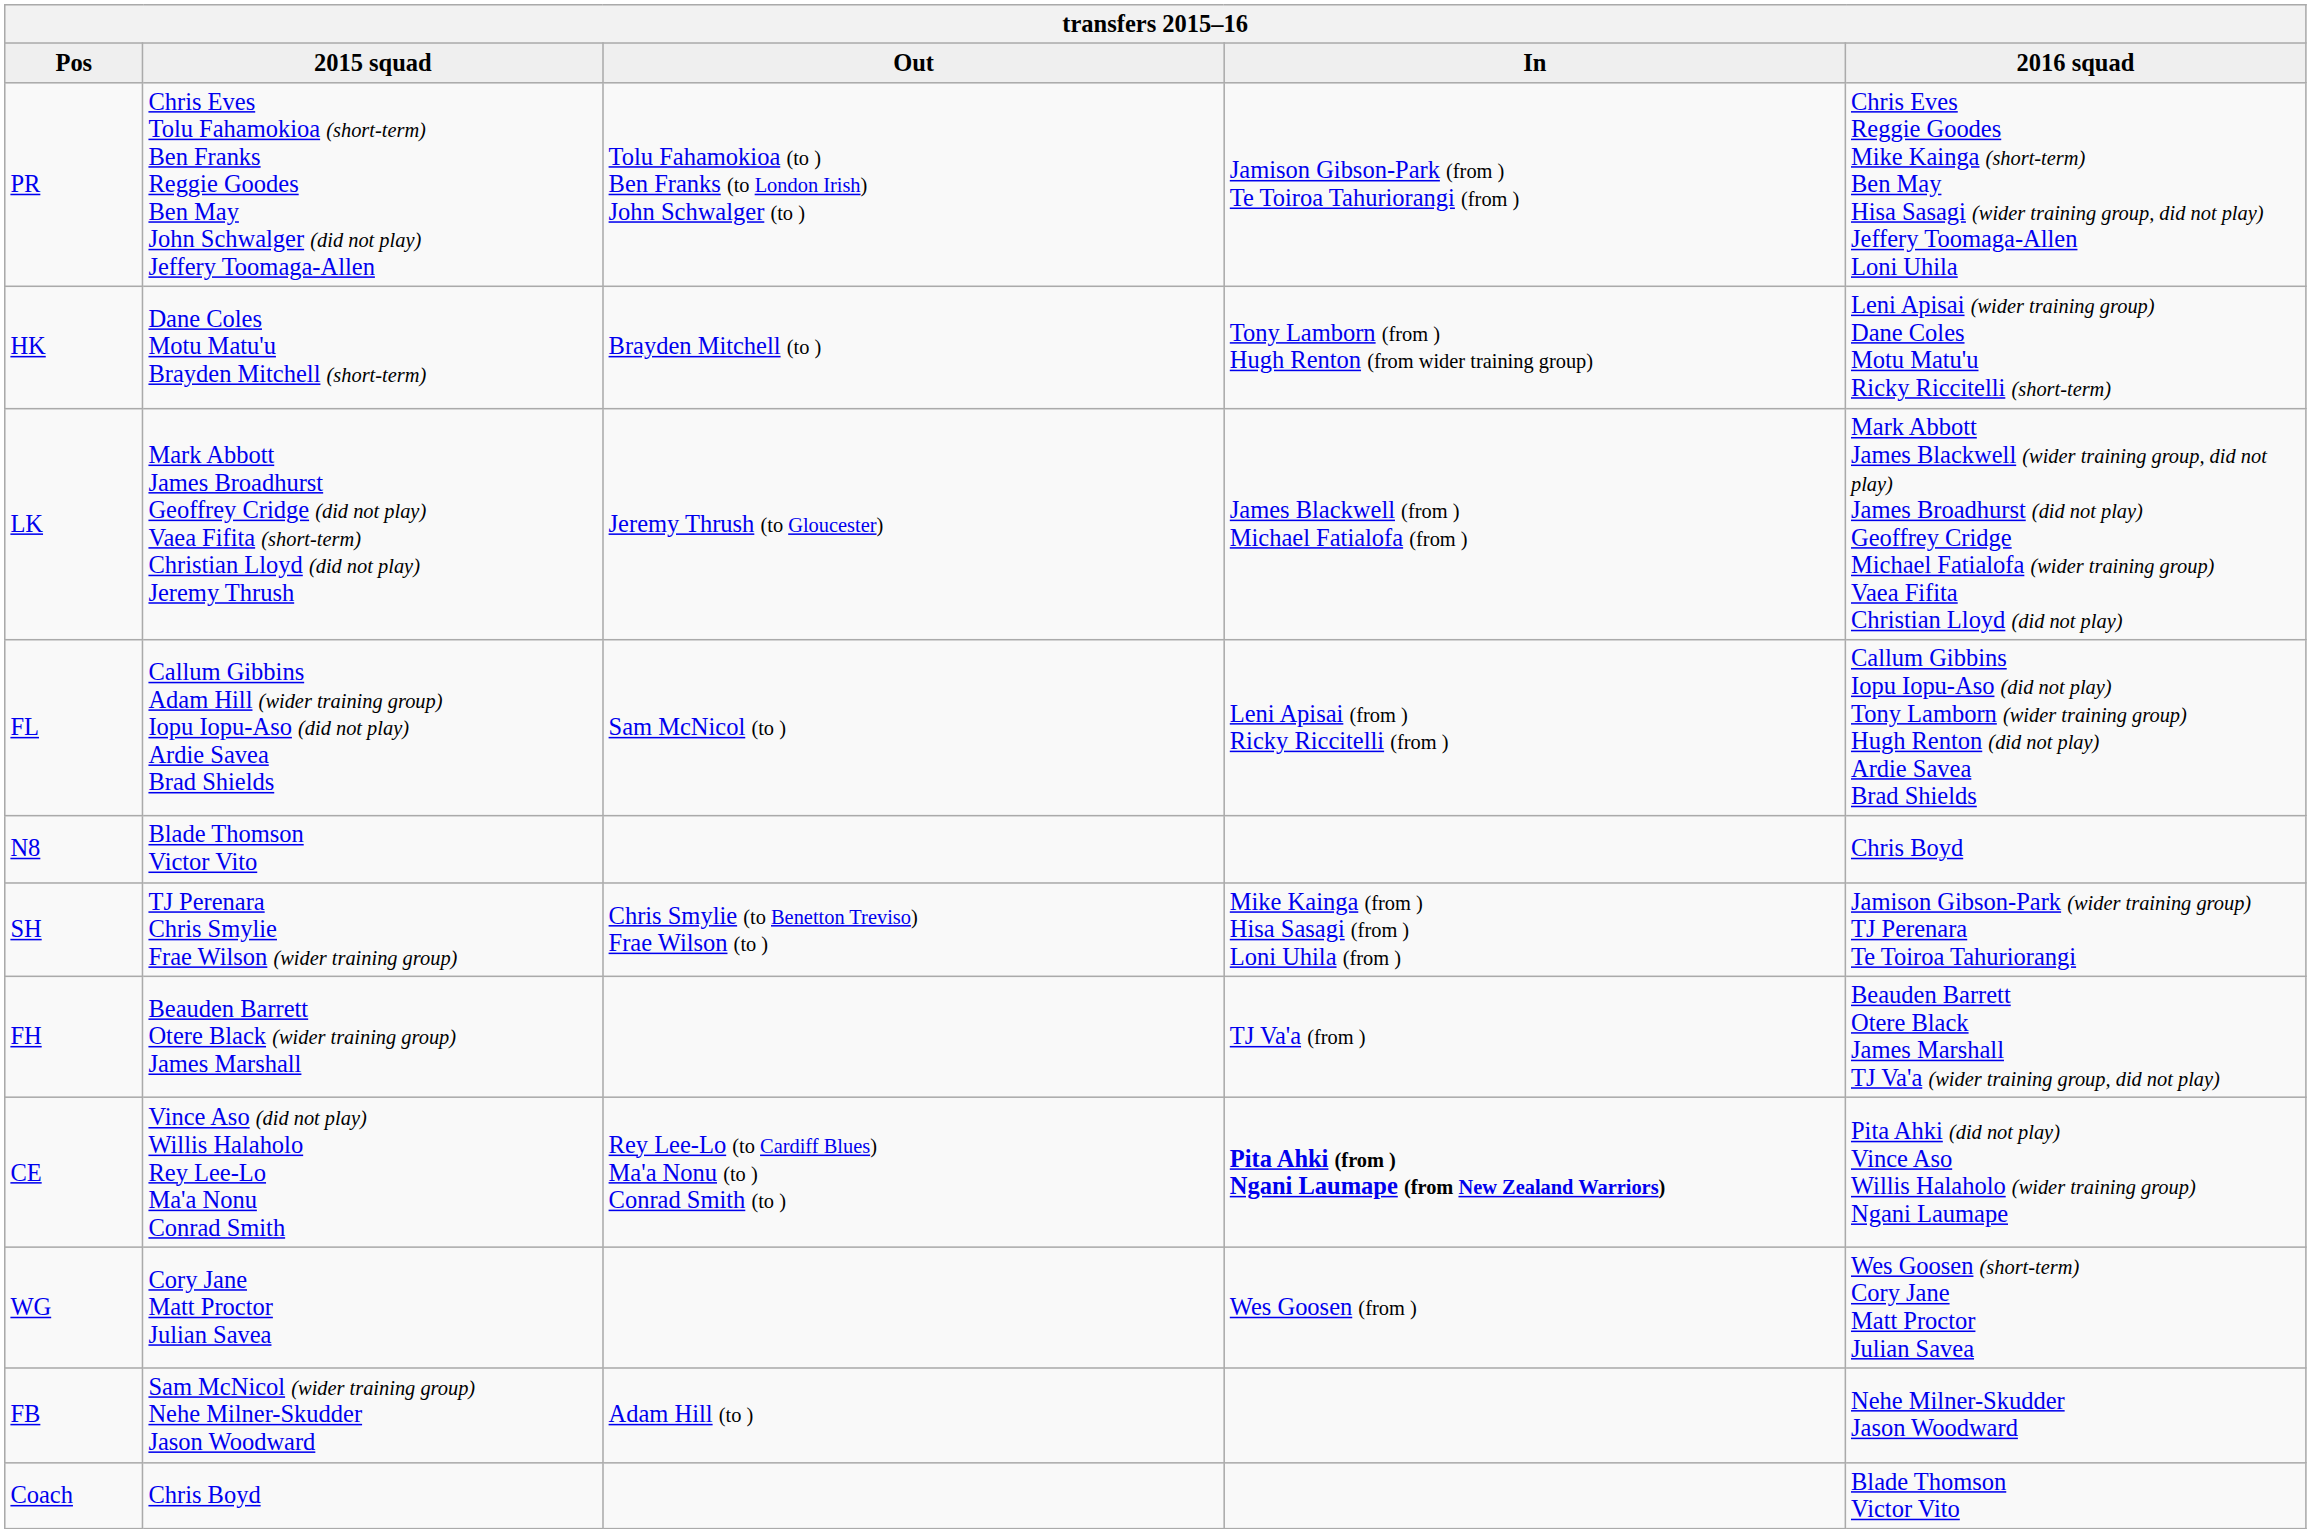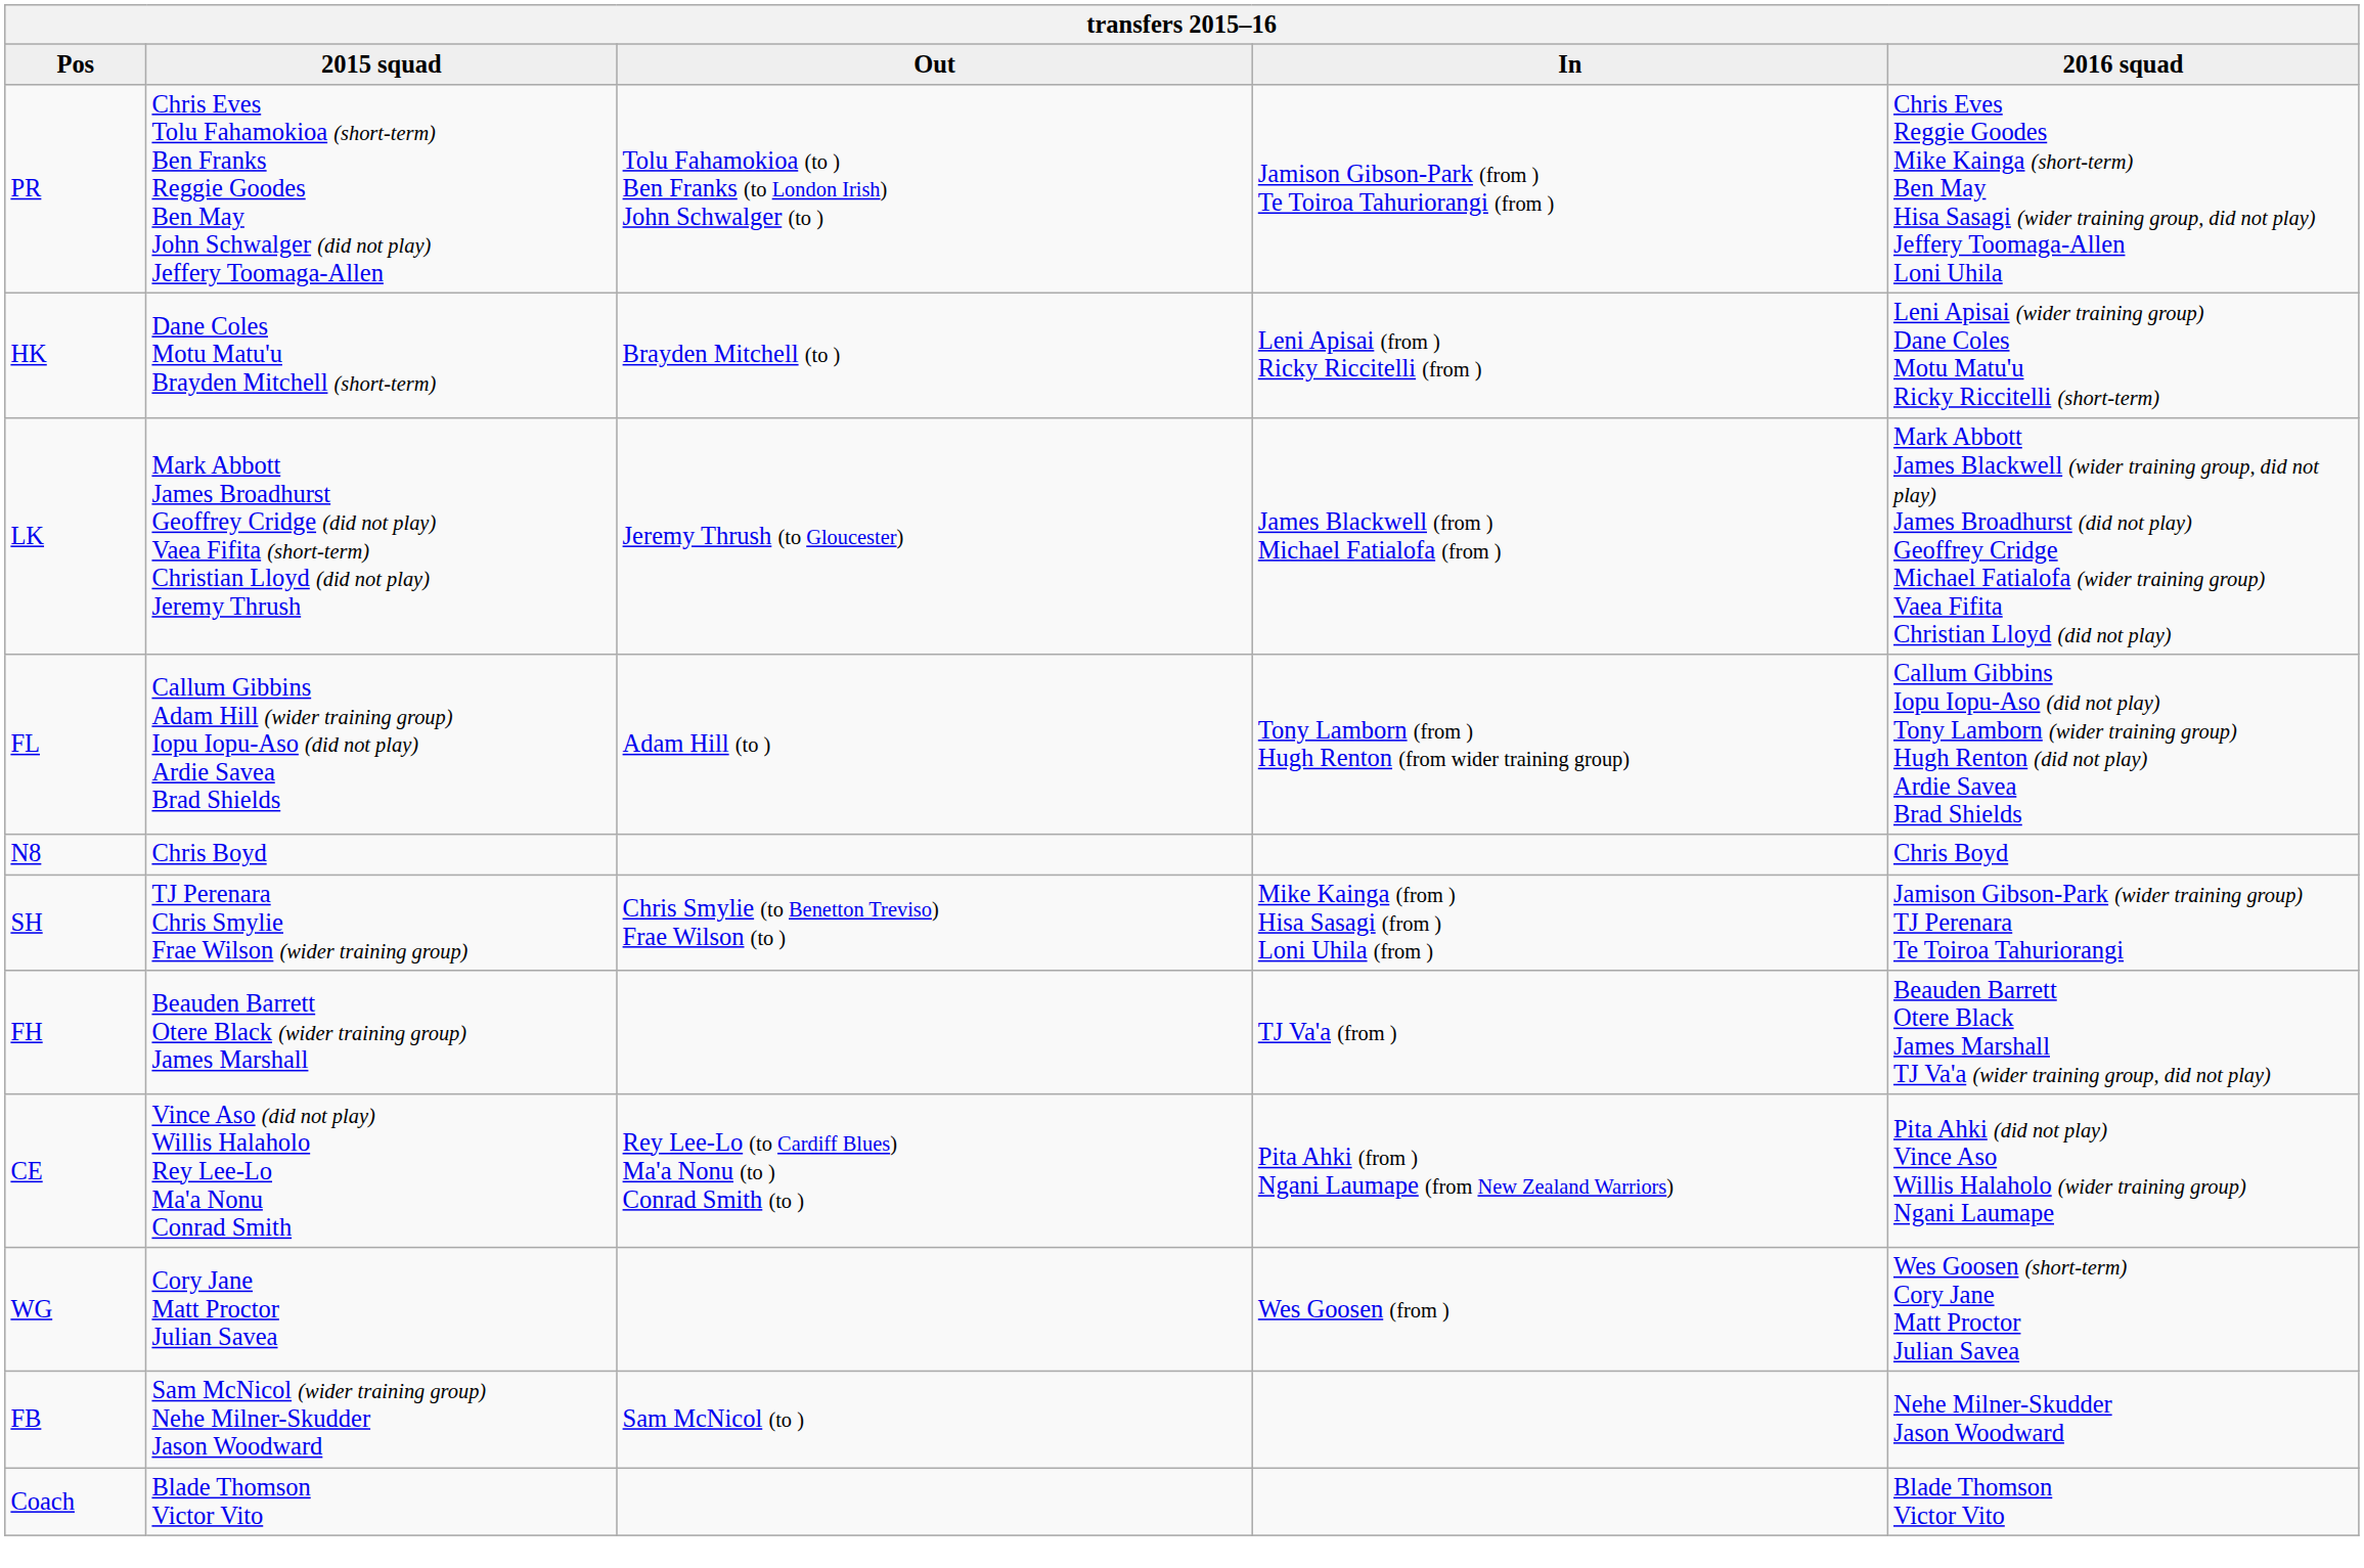 <table class="wikitable" style="text-align: left; width:95%">
 <tr>
 <th colspan="100%" style="text-align:center;"><strong> transfers 2015–16</strong></th>
 </tr>
 <tr>
 <th style="background:#efefef; width:6%;">Pos</th>
 <th style="background:#efefef; width:20%;">2015 squad</th>
 <th style="background:#efefef; width:27%;">Out</th>
 <th style="background:#efefef; width:27%;">In</th>
 <th style="background:#efefef; width:20%;">2016 squad</th>
 </tr>
 <tr>
 <td><a href='#'>PR</a></td>
 <td> <a href='#'>Chris Eves</a><br><a href='#'>Tolu Fahamokioa</a> <small><em>(short-term)</em></small><br><a href='#'>Ben Franks</a><br><a href='#'>Reggie Goodes</a><br><a href='#'>Ben May</a><br><a href='#'>John Schwalger</a> <small><em>(did not play)</em></small><br><a href='#'>Jeffery Toomaga-Allen</a></td>
 <td>  <a href='#'>Tolu Fahamokioa</a> <small>(to )</small><br> <a href='#'>Ben Franks</a> <small>(to  <a href='#'>London Irish</a>)</small><br> <a href='#'>John Schwalger</a> <small>(to )</small></td>
 <td>  <a href='#'>Jamison Gibson-Park</a> <small>(from )</small><br> <a href='#'>Te Toiroa Tahuriorangi</a> <small>(from )</small></td>
 <td> <a href='#'>Chris Eves</a><br><a href='#'>Reggie Goodes</a><br><a href='#'>Mike Kainga</a> <small><em>(short-term)</em></small><br><a href='#'>Ben May</a><br><a href='#'>Hisa Sasagi</a> <small><em>(wider training group, did not play)</em></small><br><a href='#'>Jeffery Toomaga-Allen</a><br><a href='#'>Loni Uhila</a></td>
 </tr>
 <tr>
 <td><a href='#'>HK</a></td>
 <td> <a href='#'>Dane Coles</a><br><a href='#'>Motu Matu'u</a><br><a href='#'>Brayden Mitchell</a> <small><em>(short-term)</em></small></td>
 <td>  <a href='#'>Brayden Mitchell</a> <small>(to )</small></td>
-<td>  <a href='#'>Tony Lamborn</a> <small>(from )</small><br> <a href='#'>Hugh Renton</a> <small>(from wider training group)</small></td>
+<td>  <a href='#'>Leni Apisai</a> <small>(from )</small><br> <a href='#'>Ricky Riccitelli</a> <small>(from )</small></td>
 <td> <a href='#'>Leni Apisai</a> <small><em>(wider training group)</em></small><br><a href='#'>Dane Coles</a><br><a href='#'>Motu Matu'u</a><br><a href='#'>Ricky Riccitelli</a> <small><em>(short-term)</em></small></td>
 </tr>
 <tr>
 <td><a href='#'>LK</a></td>
 <td> <a href='#'>Mark Abbott</a><br><a href='#'>James Broadhurst</a><br><a href='#'>Geoffrey Cridge</a> <small><em>(did not play)</em></small><br><a href='#'>Vaea Fifita</a> <small><em>(short-term)</em></small><br><a href='#'>Christian Lloyd</a> <small><em>(did not play)</em></small><br><a href='#'>Jeremy Thrush</a></td>
 <td>  <a href='#'>Jeremy Thrush</a> <small>(to  <a href='#'>Gloucester</a>)</small></td>
 <td>  <a href='#'>James Blackwell</a> <small>(from )</small><br> <a href='#'>Michael Fatialofa</a> <small>(from )</small></td>
 <td> <a href='#'>Mark Abbott</a><br><a href='#'>James Blackwell</a> <small><em>(wider training group, did not play)</em></small><br><a href='#'>James Broadhurst</a> <small><em>(did not play)</em></small><br><a href='#'>Geoffrey Cridge</a><br><a href='#'>Michael Fatialofa</a> <small><em>(wider training group)</em></small><br><a href='#'>Vaea Fifita</a><br><a href='#'>Christian Lloyd</a> <small><em>(did not play)</em></small></td>
 </tr>
 <tr>
 <td><a href='#'>FL</a></td>
 <td> <a href='#'>Callum Gibbins</a><br><a href='#'>Adam Hill</a> <small><em>(wider training group)</em></small><br><a href='#'>Iopu Iopu-Aso</a> <small><em>(did not play)</em></small><br><a href='#'>Ardie Savea</a><br><a href='#'>Brad Shields</a></td>
-<td>  <a href='#'>Sam McNicol</a> <small>(to )</small></td>
-<td>  <a href='#'>Leni Apisai</a> <small>(from )</small><br> <a href='#'>Ricky Riccitelli</a> <small>(from )</small></td>
+<td>  <a href='#'>Adam Hill</a> <small>(to )</small></td>
+<td>  <a href='#'>Tony Lamborn</a> <small>(from )</small><br> <a href='#'>Hugh Renton</a> <small>(from wider training group)</small></td>
 <td> <a href='#'>Callum Gibbins</a><br><a href='#'>Iopu Iopu-Aso</a> <small><em>(did not play)</em></small><br><a href='#'>Tony Lamborn</a> <small><em>(wider training group)</em></small><br><a href='#'>Hugh Renton</a> <small><em>(did not play)</em></small><br><a href='#'>Ardie Savea</a><br><a href='#'>Brad Shields</a></td>
 </tr>
 <tr>
 <td><a href='#'>N8</a></td>
-<td> <a href='#'>Blade Thomson</a><br><a href='#'>Victor Vito</a></td>
+<td> <a href='#'>Chris Boyd</a></td>
 <td></td>
 <td></td>
 <td> <a href='#'>Chris Boyd</a></td>
 </tr>
 <tr>
 <td><a href='#'>SH</a></td>
 <td> <a href='#'>TJ Perenara</a><br><a href='#'>Chris Smylie</a><br><a href='#'>Frae Wilson</a> <small><em>(wider training group)</em></small></td>
 <td>  <a href='#'>Chris Smylie</a> <small>(to  <a href='#'>Benetton Treviso</a>)</small><br> <a href='#'>Frae Wilson</a> <small>(to )</small></td>
 <td>  <a href='#'>Mike Kainga</a> <small>(from )</small><br> <a href='#'>Hisa Sasagi</a> <small>(from )</small><br> <a href='#'>Loni Uhila</a> <small>(from )</small></td>
 <td> <a href='#'>Jamison Gibson-Park</a> <small><em>(wider training group)</em></small><br><a href='#'>TJ Perenara</a><br><a href='#'>Te Toiroa Tahuriorangi</a></td>
 </tr>
 <tr>
 <td><a href='#'>FH</a></td>
 <td> <a href='#'>Beauden Barrett</a><br><a href='#'>Otere Black</a> <small><em>(wider training group)</em></small><br><a href='#'>James Marshall</a></td>
 <td></td>
 <td>  <a href='#'>TJ Va'a</a> <small>(from )</small></td>
 <td> <a href='#'>Beauden Barrett</a><br><a href='#'>Otere Black</a><br><a href='#'>James Marshall</a><br><a href='#'>TJ Va'a</a> <small><em>(wider training group, did not play)</em></small></td>
 </tr>
 <tr>
 <td><a href='#'>CE</a></td>
 <td> <a href='#'>Vince Aso</a> <small><em>(did not play)</em></small><br><a href='#'>Willis Halaholo</a><br><a href='#'>Rey Lee-Lo</a><br><a href='#'>Ma'a Nonu</a><br><a href='#'>Conrad Smith</a></td>
 <td>  <a href='#'>Rey Lee-Lo</a> <small>(to  <a href='#'>Cardiff Blues</a>)</small><br> <a href='#'>Ma'a Nonu</a> <small>(to )</small><br> <a href='#'>Conrad Smith</a> <small>(to )</small></td>
-<td><strong>  <a href='#'>Pita Ahki</a> <small>(from )</small><br> <a href='#'>Ngani Laumape</a> <small>(from <a href='#'>New Zealand Warriors</a>)</small></strong></td>
+<td>  <a href='#'>Pita Ahki</a> <small>(from )</small><br> <a href='#'>Ngani Laumape</a> <small>(from <a href='#'>New Zealand Warriors</a>)</small></td>
 <td> <a href='#'>Pita Ahki</a> <small><em>(did not play)</em></small><br><a href='#'>Vince Aso</a><br><a href='#'>Willis Halaholo</a> <small><em>(wider training group)</em></small><br><a href='#'>Ngani Laumape</a></td>
 </tr>
 <tr>
 <td><a href='#'>WG</a></td>
 <td> <a href='#'>Cory Jane</a><br><a href='#'>Matt Proctor</a><br><a href='#'>Julian Savea</a></td>
 <td></td>
 <td>  <a href='#'>Wes Goosen</a> <small>(from )</small></td>
 <td> <a href='#'>Wes Goosen</a> <small><em>(short-term)</em></small><br><a href='#'>Cory Jane</a><br><a href='#'>Matt Proctor</a><br><a href='#'>Julian Savea</a></td>
 </tr>
 <tr>
 <td><a href='#'>FB</a></td>
 <td> <a href='#'>Sam McNicol</a> <small><em>(wider training group)</em></small><br><a href='#'>Nehe Milner-Skudder</a><br><a href='#'>Jason Woodward</a></td>
-<td>  <a href='#'>Adam Hill</a> <small>(to )</small></td>
+<td>  <a href='#'>Sam McNicol</a> <small>(to )</small></td>
 <td></td>
 <td> <a href='#'>Nehe Milner-Skudder</a><br><a href='#'>Jason Woodward</a></td>
 </tr>
 <tr>
 <td><a href='#'>Coach</a></td>
-<td> <a href='#'>Chris Boyd</a></td>
+<td> <a href='#'>Blade Thomson</a><br><a href='#'>Victor Vito</a></td>
 <td></td>
 <td></td>
 <td> <a href='#'>Blade Thomson</a><br><a href='#'>Victor Vito</a></td>
 </tr>
 </table>
